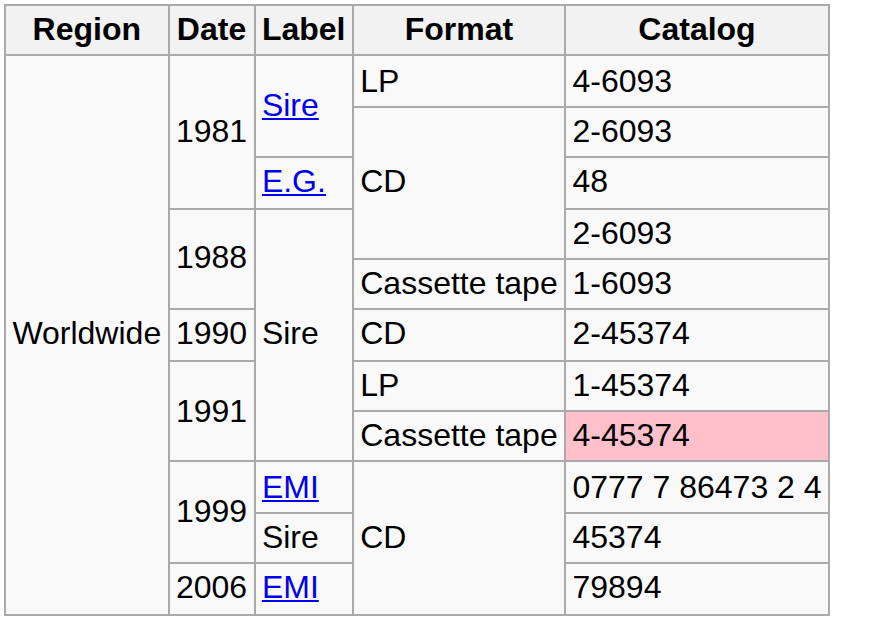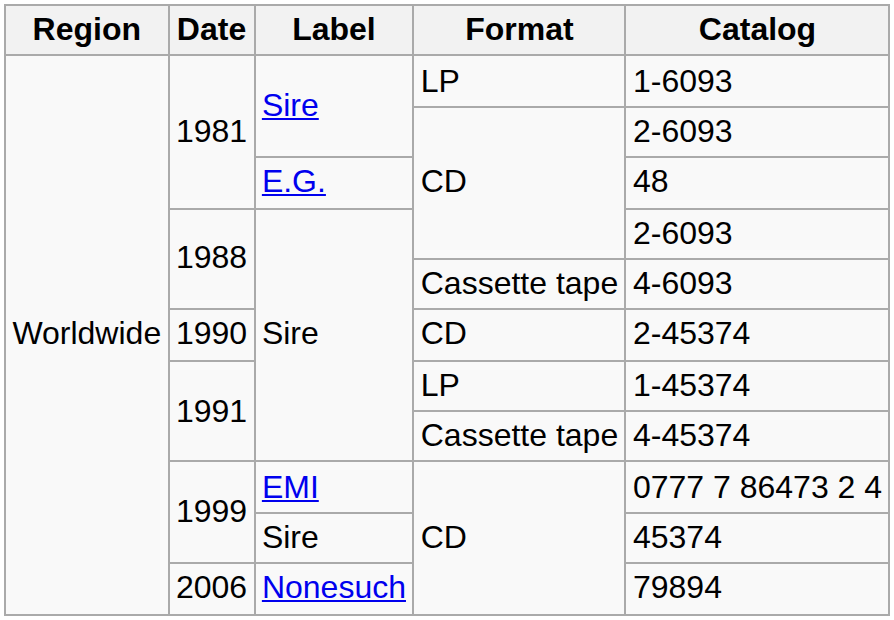 <table class="wikitable">
 <tr>
 <th>Region</th>
 <th>Date</th>
 <th>Label</th>
 <th>Format</th>
 <th>Catalog</th>
 </tr>
 <tr>
 <td rowspan="11">Worldwide</td>
 <td rowspan="3">1981</td>
 <td rowspan="2"><a href='#'>Sire</a></td>
 <td>LP</td>
-<td>4-6093</td>
+<td>1-6093</td>
 </tr>
 <tr>
 <td rowspan="3">CD</td>
 <td>2-6093</td>
 </tr>
 <tr>
 <td><a href='#'>E.G.</a></td>
 <td>48</td>
 </tr>
 <tr>
 <td rowspan="2">1988</td>
 <td rowspan="5">Sire</td>
 <td>2-6093</td>
 </tr>
 <tr>
 <td>Cassette tape</td>
-<td>1-6093</td>
+<td>4-6093</td>
 </tr>
 <tr>
 <td>1990</td>
 <td>CD</td>
 <td>2-45374</td>
 </tr>
 <tr>
 <td rowspan="2">1991</td>
 <td>LP</td>
 <td>1-45374</td>
 </tr>
 <tr>
 <td>Cassette tape</td>
-<td style="background: pink;">4-45374</td>
+<td>4-45374</td>
 </tr>
 <tr>
 <td rowspan="2">1999</td>
 <td><a href='#'>EMI</a></td>
 <td rowspan="3">CD</td>
 <td>0777 7 86473 2 4</td>
 </tr>
 <tr>
 <td>Sire</td>
 <td>45374</td>
 </tr>
 <tr>
 <td>2006</td>
-<td><a href='#'>EMI</a></td>
+<td><a href='#'>Nonesuch</a></td>
 <td>79894</td>
 </tr>
 </table>
